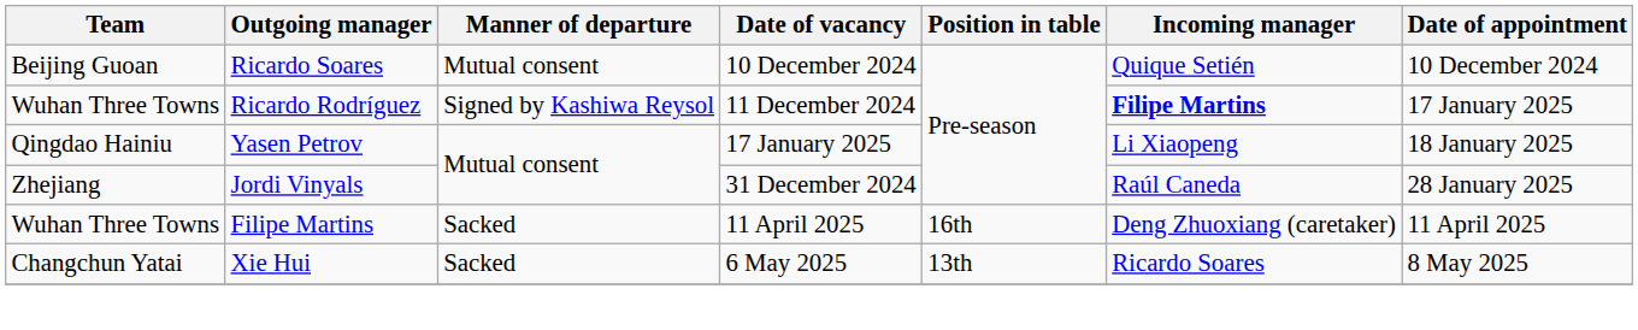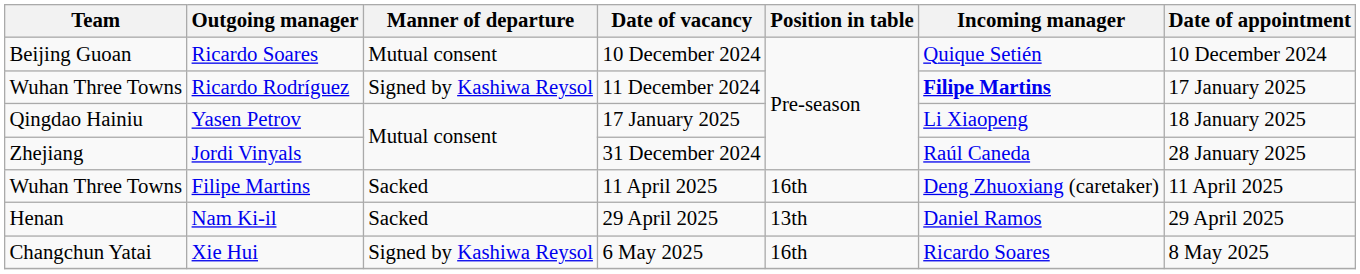 <table class="wikitable">
 <tr>
 <th>Team</th>
 <th>Outgoing manager</th>
 <th>Manner of departure</th>
 <th>Date of vacancy</th>
 <th>Position in table</th>
 <th>Incoming manager</th>
 <th>Date of appointment</th>
 </tr>
 <tr>
 <td>Beijing Guoan</td>
 <td> <a href='#'>Ricardo Soares</a></td>
 <td>Mutual consent</td>
 <td>10 December 2024</td>
 <td rowspan="4">Pre-season</td>
 <td> <a href='#'>Quique Setién</a></td>
 <td>10 December 2024</td>
 </tr>
 <tr>
 <td>Wuhan Three Towns</td>
 <td> <a href='#'>Ricardo Rodríguez</a></td>
 <td>Signed by  <a href='#'>Kashiwa Reysol</a></td>
 <td>11 December 2024</td>
 <td><strong> <a href='#'>Filipe Martins</a></strong></td>
 <td>17 January 2025</td>
 </tr>
 <tr>
 <td>Qingdao Hainiu</td>
 <td> <a href='#'>Yasen Petrov</a></td>
 <td rowspan="2">Mutual consent</td>
 <td>17 January 2025</td>
 <td> <a href='#'>Li Xiaopeng</a></td>
 <td>18 January 2025</td>
 </tr>
 <tr>
 <td>Zhejiang</td>
 <td> <a href='#'>Jordi Vinyals</a></td>
 <td>31 December 2024</td>
 <td> <a href='#'>Raúl Caneda</a></td>
 <td>28 January 2025</td>
 </tr>
 <tr>
 <td>Wuhan Three Towns</td>
 <td> <a href='#'>Filipe Martins</a></td>
 <td>Sacked</td>
 <td>11 April 2025</td>
 <td>16th</td>
 <td> <a href='#'>Deng Zhuoxiang</a> (caretaker)</td>
 <td>11 April 2025</td>
 </tr>
 <tr>
+<td>Henan</td>
+<td> <a href='#'>Nam Ki-il</a></td>
+<td>Sacked</td>
+<td>29 April 2025</td>
+<td>13th</td>
+<td> <a href='#'>Daniel Ramos</a></td>
+<td>29 April 2025</td>
+</tr>
+<tr>
 <td>Changchun Yatai</td>
 <td> <a href='#'>Xie Hui</a></td>
-<td>Sacked</td>
+<td>Signed by  <a href='#'>Kashiwa Reysol</a></td>
 <td>6 May 2025</td>
-<td>13th</td>
+<td>16th</td>
 <td> <a href='#'>Ricardo Soares</a></td>
 <td>8 May 2025</td>
 </tr>
 <tr>
 </tr>
 </table>
